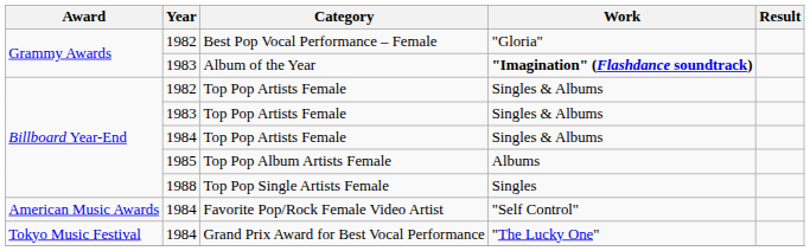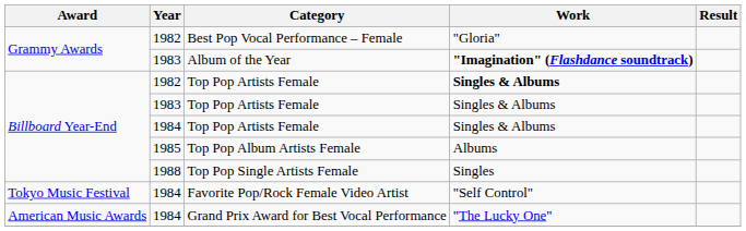 <table class="wikitable">
 <tr>
 <th>Award</th>
 <th>Year</th>
 <th>Category</th>
 <th>Work</th>
 <th>Result</th>
 </tr>
 <tr>
 <td rowspan="2"><a href='#'>Grammy Awards</a></td>
 <td>1982</td>
 <td>Best Pop Vocal Performance – Female</td>
 <td>"Gloria"</td>
 <td></td>
 </tr>
 <tr>
 <td>1983</td>
 <td>Album of the Year</td>
 <td><strong>"Imagination" (<a href='#'><em>Flashdance</em> soundtrack</a>)</strong></td>
 <td></td>
 </tr>
 <tr>
 <td rowspan="5"><a href='#'><em>Billboard</em> Year-End</a></td>
 <td>1982</td>
 <td>Top Pop Artists Female</td>
-<td>Singles & Albums</td>
+<td><strong>Singles & Albums</strong></td>
 <td></td>
 </tr>
 <tr>
 <td>1983</td>
 <td>Top Pop Artists Female</td>
 <td>Singles & Albums</td>
 <td></td>
 </tr>
 <tr>
 <td>1984</td>
 <td>Top Pop Artists Female</td>
 <td>Singles & Albums</td>
 <td></td>
 </tr>
 <tr>
 <td>1985</td>
 <td>Top Pop Album Artists Female</td>
 <td>Albums</td>
 <td></td>
 </tr>
 <tr>
 <td>1988</td>
 <td>Top Pop Single Artists Female</td>
 <td>Singles</td>
 <td></td>
 </tr>
 <tr>
-<td rowspan="1"><a href='#'>American Music Awards</a></td>
+<td><a href='#'>Tokyo Music Festival</a></td>
 <td>1984</td>
 <td>Favorite Pop/Rock Female Video Artist</td>
 <td>"Self Control"</td>
 <td></td>
 </tr>
 <tr>
-<td><a href='#'>Tokyo Music Festival</a></td>
+<td rowspan="1"><a href='#'>American Music Awards</a></td>
 <td>1984</td>
 <td>Grand Prix Award for Best Vocal Performance</td>
 <td>"<a href='#'>The Lucky One</a>"</td>
 <td></td>
 </tr>
 <tr>
 </tr>
 </table>
